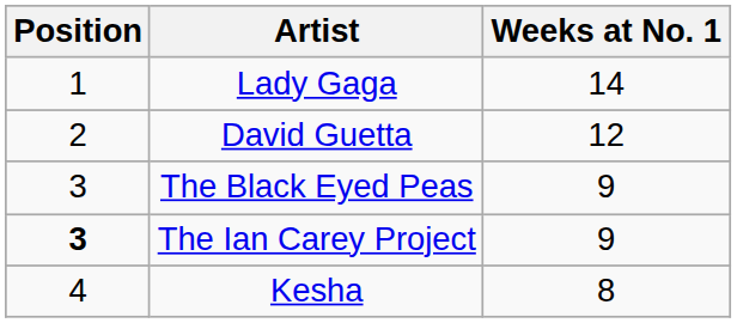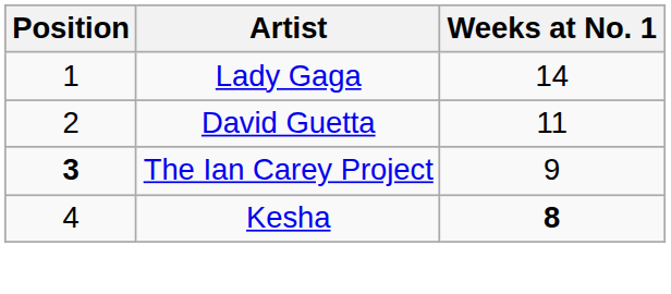 <table class="wikitable">
 <tr>
 <th style="text-align: center;">Position</th>
 <th style="text-align: center;">Artist</th>
 <th style="text-align: center;">Weeks at No. 1</th>
 </tr>
 <tr>
 <td style="text-align: center;">1</td>
 <td style="text-align: center;"><a href='#'>Lady Gaga</a></td>
 <td style="text-align: center;">14</td>
 </tr>
 <tr>
 <td style="text-align: center;">2</td>
 <td style="text-align: center;"><a href='#'>David Guetta</a></td>
-<td style="text-align: center;">12</td>
-</tr>
-<tr>
-<td style="text-align: center;">3</td>
-<td style="text-align: center;"><a href='#'>The Black Eyed Peas</a></td>
-<td style="text-align: center;">9</td>
+<td style="text-align: center;">11</td>
 </tr>
 <tr>
 <td style="text-align: center;"><strong>3</strong></td>
 <td style="text-align: center;"><a href='#'>The Ian Carey Project</a></td>
 <td style="text-align: center;">9</td>
 </tr>
 <tr>
 <td style="text-align: center;">4</td>
 <td style="text-align: center;"><a href='#'>Kesha</a></td>
-<td style="text-align: center;">8</td>
+<td style="text-align: center;"><strong>8</strong></td>
 </tr>
 </table>
